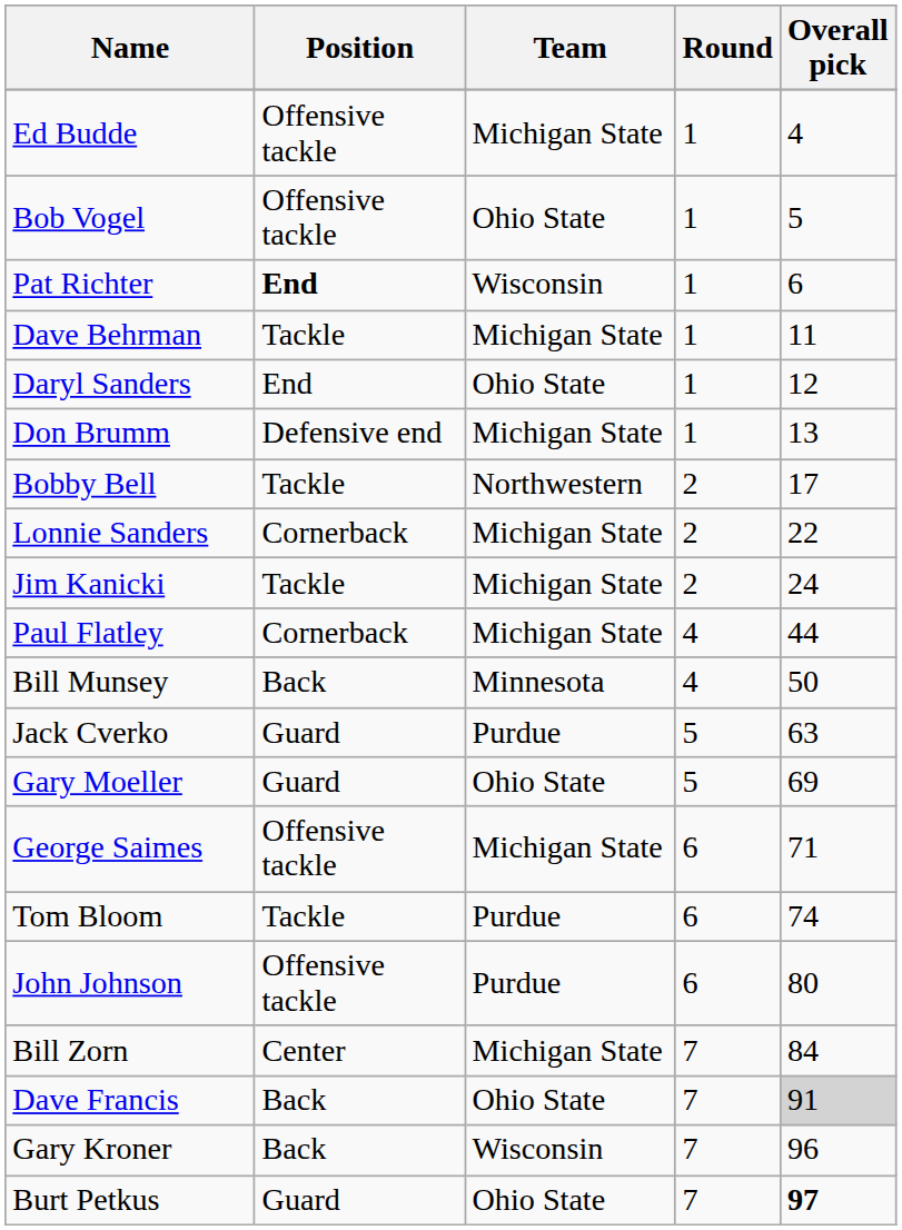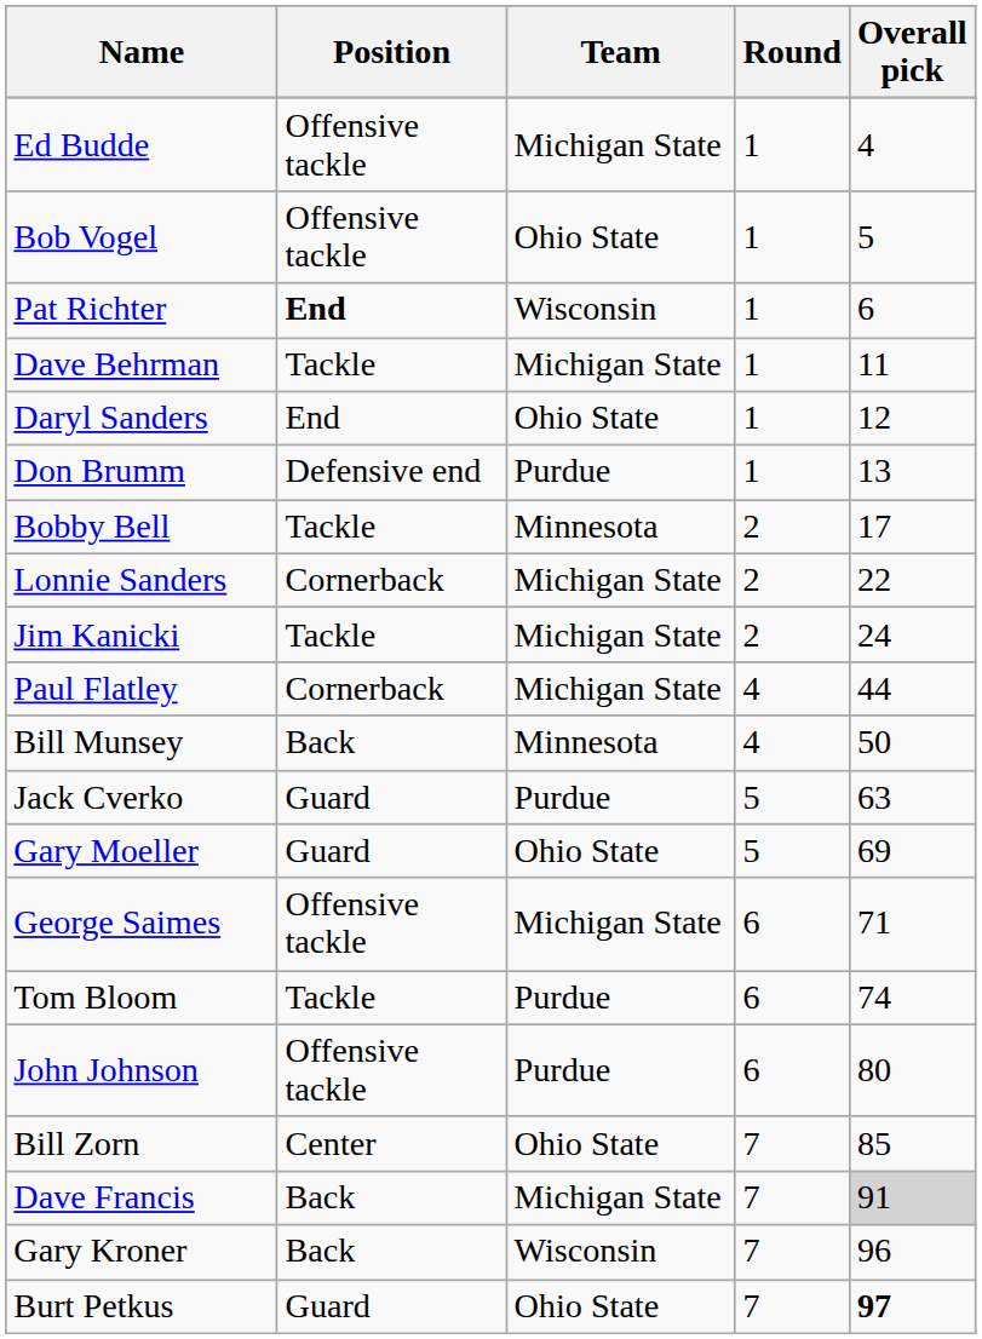 <table class="sortable wikitable">
 <tr>
 <th width="120">Name</th>
 <th width="100">Position</th>
 <th width="100">Team</th>
 <th width="25">Round</th>
 <th width="25">Overall pick</th>
 </tr>
 <tr align="left" bgcolor="">
 </tr>
 <tr>
 <td><a href='#'>Ed Budde</a></td>
 <td>Offensive tackle</td>
 <td>Michigan State</td>
 <td>1</td>
 <td>4</td>
 </tr>
 <tr>
 <td><a href='#'>Bob Vogel</a></td>
 <td>Offensive tackle</td>
 <td>Ohio State</td>
 <td>1</td>
 <td>5</td>
 </tr>
 <tr>
 <td><a href='#'>Pat Richter</a></td>
 <td><strong>End</strong></td>
 <td>Wisconsin</td>
 <td>1</td>
 <td>6</td>
 </tr>
 <tr>
 <td><a href='#'>Dave Behrman</a></td>
 <td>Tackle</td>
 <td>Michigan State</td>
 <td>1</td>
 <td>11</td>
 </tr>
 <tr>
 <td><a href='#'>Daryl Sanders</a></td>
 <td>End</td>
 <td>Ohio State</td>
 <td>1</td>
 <td>12</td>
 </tr>
 <tr>
 <td><a href='#'>Don Brumm</a></td>
 <td>Defensive end</td>
-<td>Michigan State</td>
+<td>Purdue</td>
 <td>1</td>
 <td>13</td>
 </tr>
 <tr>
 <td><a href='#'>Bobby Bell</a></td>
 <td>Tackle</td>
-<td>Northwestern</td>
+<td>Minnesota</td>
 <td>2</td>
 <td>17</td>
 </tr>
 <tr>
 <td><a href='#'>Lonnie Sanders</a></td>
 <td>Cornerback</td>
 <td>Michigan State</td>
 <td>2</td>
 <td>22</td>
 </tr>
 <tr>
 <td><a href='#'>Jim Kanicki</a></td>
 <td>Tackle</td>
 <td>Michigan State</td>
 <td>2</td>
 <td>24</td>
 </tr>
 <tr>
 <td><a href='#'>Paul Flatley</a></td>
 <td>Cornerback</td>
 <td>Michigan State</td>
 <td>4</td>
 <td>44</td>
 </tr>
 <tr>
 <td>Bill Munsey</td>
 <td>Back</td>
 <td>Minnesota</td>
 <td>4</td>
 <td>50</td>
 </tr>
 <tr>
 <td>Jack Cverko</td>
 <td>Guard</td>
 <td>Purdue</td>
 <td>5</td>
 <td>63</td>
 </tr>
 <tr>
 <td><a href='#'>Gary Moeller</a></td>
 <td>Guard</td>
 <td>Ohio State</td>
 <td>5</td>
 <td>69</td>
 </tr>
 <tr>
 <td><a href='#'>George Saimes</a></td>
 <td>Offensive tackle</td>
 <td>Michigan State</td>
 <td>6</td>
 <td>71</td>
 </tr>
 <tr>
 <td>Tom Bloom</td>
 <td>Tackle</td>
 <td>Purdue</td>
 <td>6</td>
 <td>74</td>
 </tr>
 <tr>
 <td><a href='#'>John Johnson</a></td>
 <td>Offensive tackle</td>
 <td>Purdue</td>
 <td>6</td>
 <td>80</td>
 </tr>
 <tr>
 <td>Bill Zorn</td>
 <td>Center</td>
-<td>Michigan State</td>
+<td>Ohio State</td>
 <td>7</td>
-<td>84</td>
+<td>85</td>
 </tr>
 <tr>
 <td><a href='#'>Dave Francis</a></td>
 <td>Back</td>
-<td>Ohio State</td>
+<td>Michigan State</td>
 <td>7</td>
 <td style="background: lightgrey;">91</td>
 </tr>
 <tr>
 <td>Gary Kroner</td>
 <td>Back</td>
 <td>Wisconsin</td>
 <td>7</td>
 <td>96</td>
 </tr>
 <tr>
 <td>Burt Petkus</td>
 <td>Guard</td>
 <td>Ohio State</td>
 <td>7</td>
 <td><strong>97</strong></td>
 </tr>
 </table>
